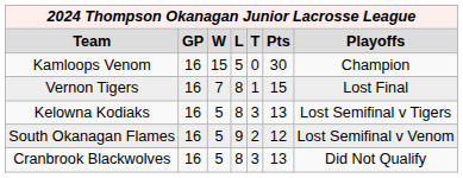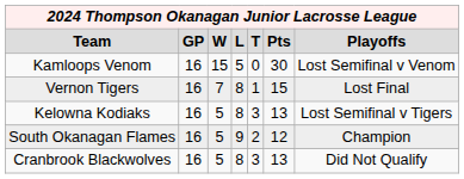 <table class="wikitable">
 <tr align="center" bgcolor="#ffeeee">
 <td colspan="9"><strong><em> 2024 Thompson Okanagan Junior Lacrosse League</em></strong></td>
 </tr>
 <tr align="center"  bgcolor="#dddddd">
 <td><strong>Team </strong></td>
 <td><strong> GP </strong></td>
 <td><strong> W </strong></td>
 <td><strong> L </strong></td>
 <td><strong> T </strong></td>
 <td><strong>Pts</strong></td>
 <td><strong>Playoffs</strong></td>
 </tr>
 <tr align="center">
 <td>Kamloops Venom</td>
 <td>16</td>
 <td>15</td>
 <td>5</td>
 <td>0</td>
 <td>30</td>
-<td>Champion</td>
+<td>Lost Semifinal v Venom</td>
 </tr>
 <tr align="center" bgcolor="#eeeeee">
 <td>Vernon Tigers</td>
 <td>16</td>
 <td>7</td>
 <td>8</td>
 <td>1</td>
 <td>15</td>
 <td>Lost Final</td>
 </tr>
 <tr align="center">
 <td>Kelowna Kodiaks</td>
 <td>16</td>
 <td>5</td>
 <td>8</td>
 <td>3</td>
 <td>13</td>
 <td>Lost Semifinal v Tigers</td>
 </tr>
 <tr align="center" bgcolor="#eeeeee">
 <td>South Okanagan Flames</td>
 <td>16</td>
 <td>5</td>
 <td>9</td>
 <td>2</td>
 <td>12</td>
-<td>Lost Semifinal v Venom</td>
+<td>Champion</td>
 </tr>
 <tr align="center">
 <td>Cranbrook Blackwolves</td>
 <td>16</td>
 <td>5</td>
 <td>8</td>
 <td>3</td>
 <td>13</td>
 <td>Did Not Qualify</td>
 </tr>
 </table>
